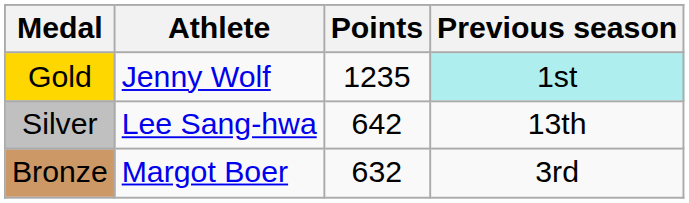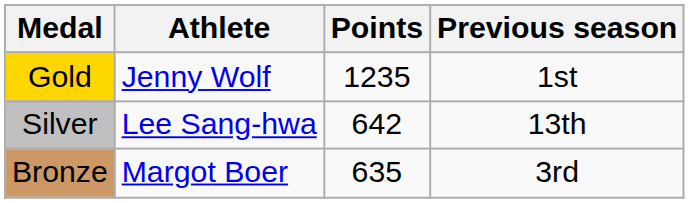 <table class="wikitable">
 <tr>
 <th>Medal</th>
 <th>Athlete</th>
 <th>Points</th>
 <th>Previous season</th>
 </tr>
 <tr align="center">
 <td bgcolor="gold">Gold</td>
 <td align="left"> <a href='#'>Jenny Wolf</a></td>
 <td>1235</td>
-<td style="background: paleturquoise;">1st</td>
+<td>1st</td>
 </tr>
 <tr align="center">
 <td bgcolor="silver">Silver</td>
 <td align="left"> <a href='#'>Lee Sang-hwa</a></td>
 <td>642</td>
 <td>13th</td>
 </tr>
 <tr align="center">
 <td bgcolor="CC9966">Bronze</td>
 <td align="left"> <a href='#'>Margot Boer</a></td>
-<td>632</td>
+<td>635</td>
 <td>3rd</td>
 </tr>
 </table>
